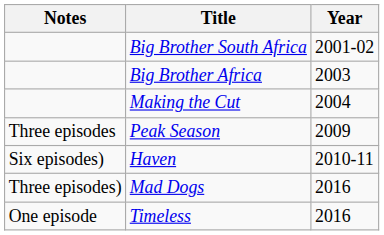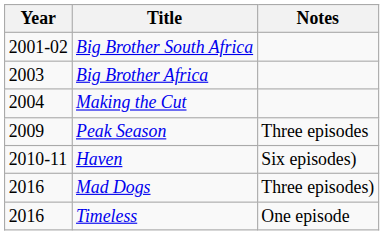 <table class="wikitable">
 <tr>
+<th>Year</th>
+<th>Title</th>
 <th>Notes</th>
-<th>Title</th>
-<th>Year</th>
 </tr>
 <tr>
+<td>2001-02</td>
+<td><em><a href='#'>Big Brother South Africa</a></em></td>
 <td></td>
-<td><em><a href='#'>Big Brother South Africa</a></em></td>
-<td>2001-02</td>
 </tr>
 <tr>
+<td>2003</td>
+<td><em><a href='#'>Big Brother Africa</a></em></td>
 <td></td>
-<td><em><a href='#'>Big Brother Africa</a></em></td>
-<td>2003</td>
 </tr>
 <tr>
+<td>2004</td>
+<td><em><a href='#'>Making the Cut</a></em></td>
 <td></td>
-<td><em><a href='#'>Making the Cut</a></em></td>
-<td>2004</td>
 </tr>
 <tr>
+<td>2009</td>
+<td><em><a href='#'>Peak Season</a></em></td>
 <td>Three episodes</td>
-<td><em><a href='#'>Peak Season</a></em></td>
-<td>2009</td>
 </tr>
 <tr>
+<td>2010-11</td>
+<td><em><a href='#'>Haven</a></em></td>
 <td>Six episodes)</td>
-<td><em><a href='#'>Haven</a></em></td>
-<td>2010-11</td>
 </tr>
 <tr>
+<td>2016</td>
+<td><em><a href='#'>Mad Dogs</a></em></td>
 <td>Three episodes)</td>
-<td><em><a href='#'>Mad Dogs</a></em></td>
-<td>2016</td>
 </tr>
 <tr>
+<td>2016</td>
+<td><em><a href='#'>Timeless</a></em></td>
 <td>One episode</td>
-<td><em><a href='#'>Timeless</a></em></td>
-<td>2016</td>
 </tr>
 </table>
